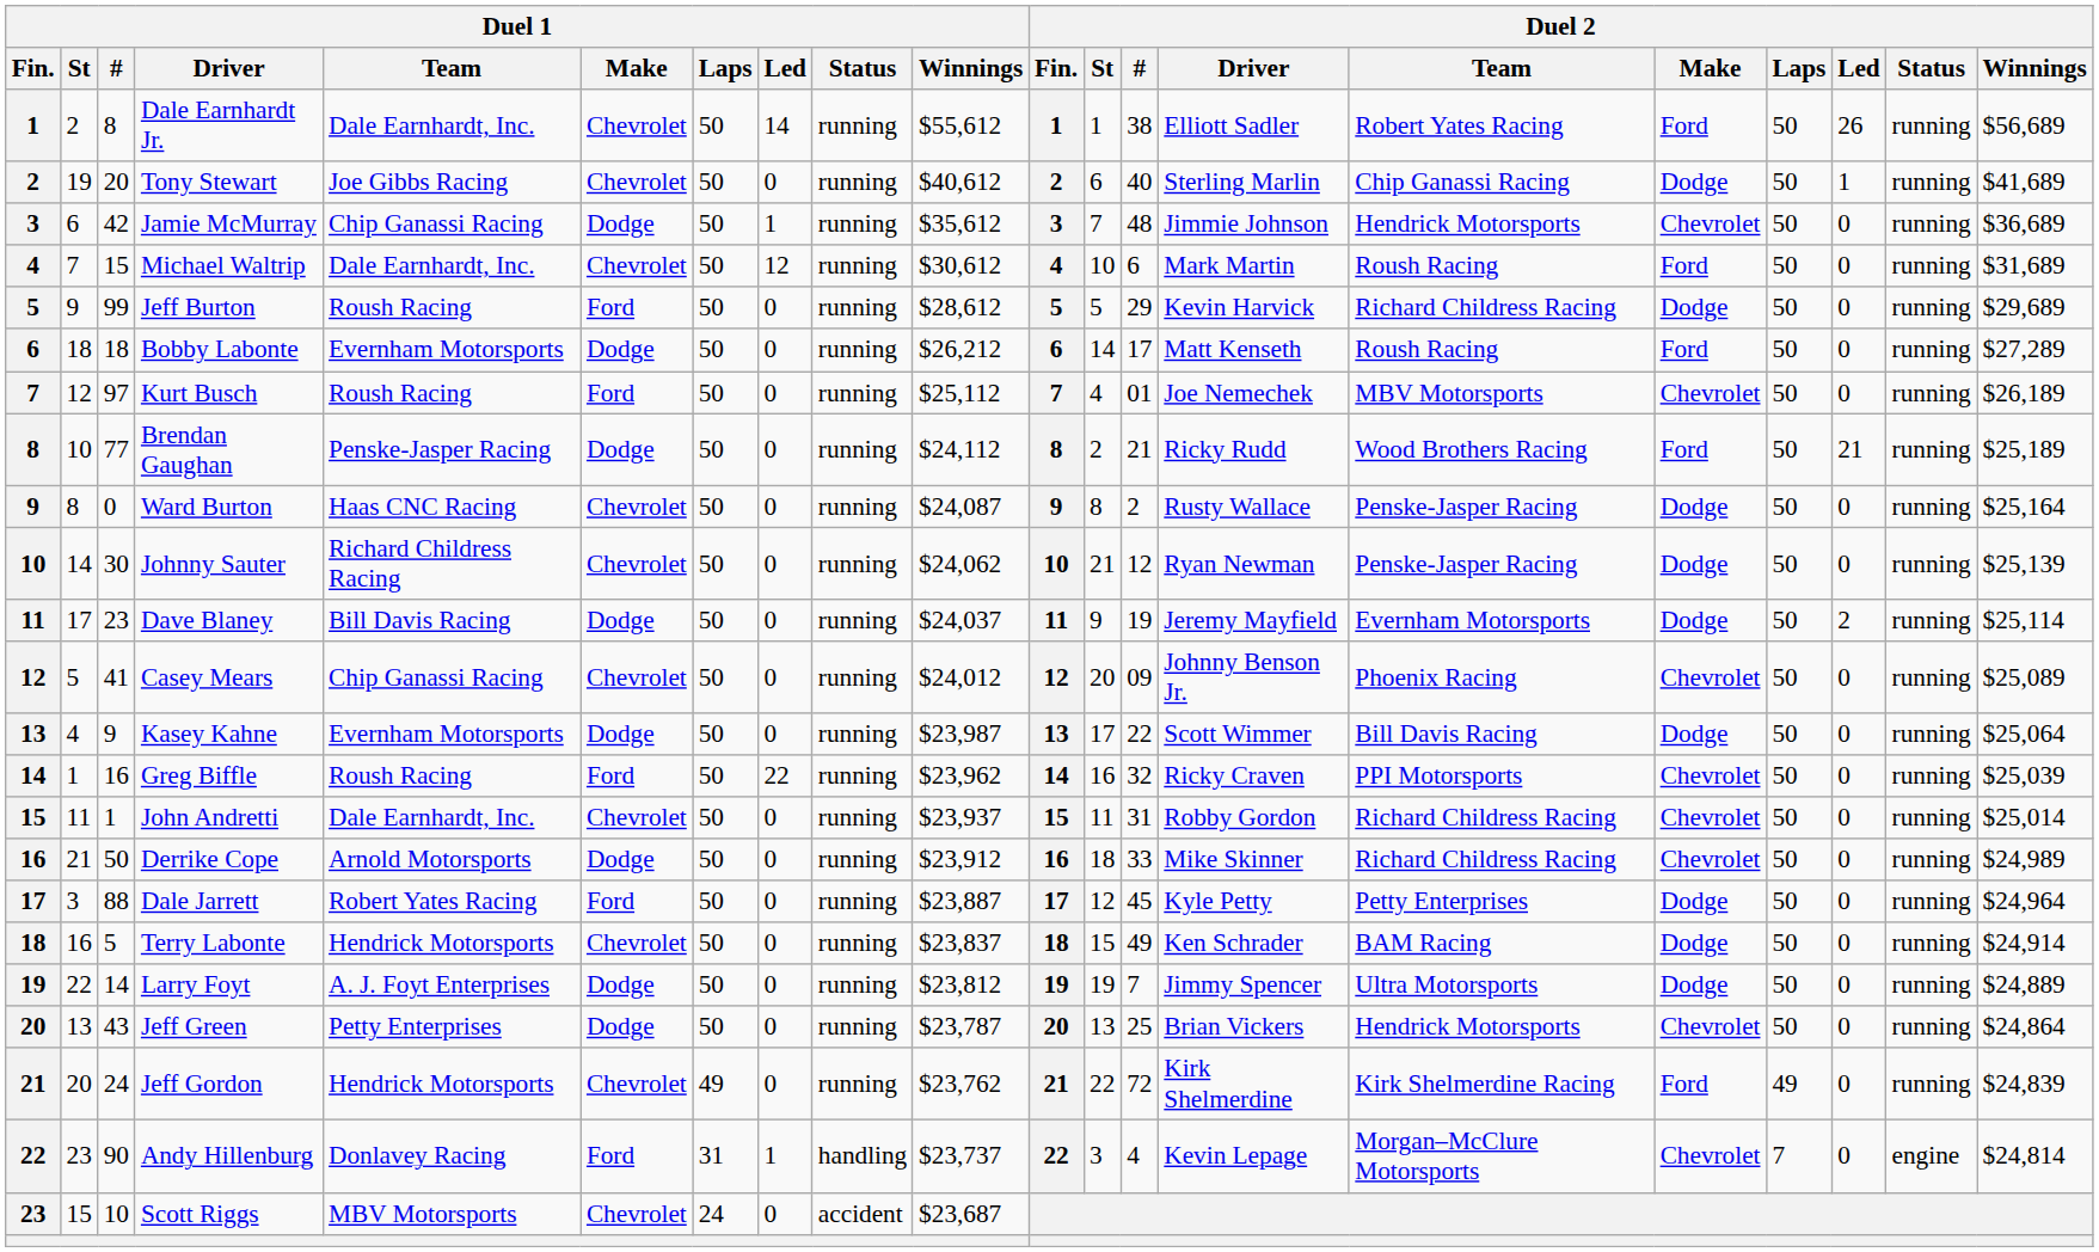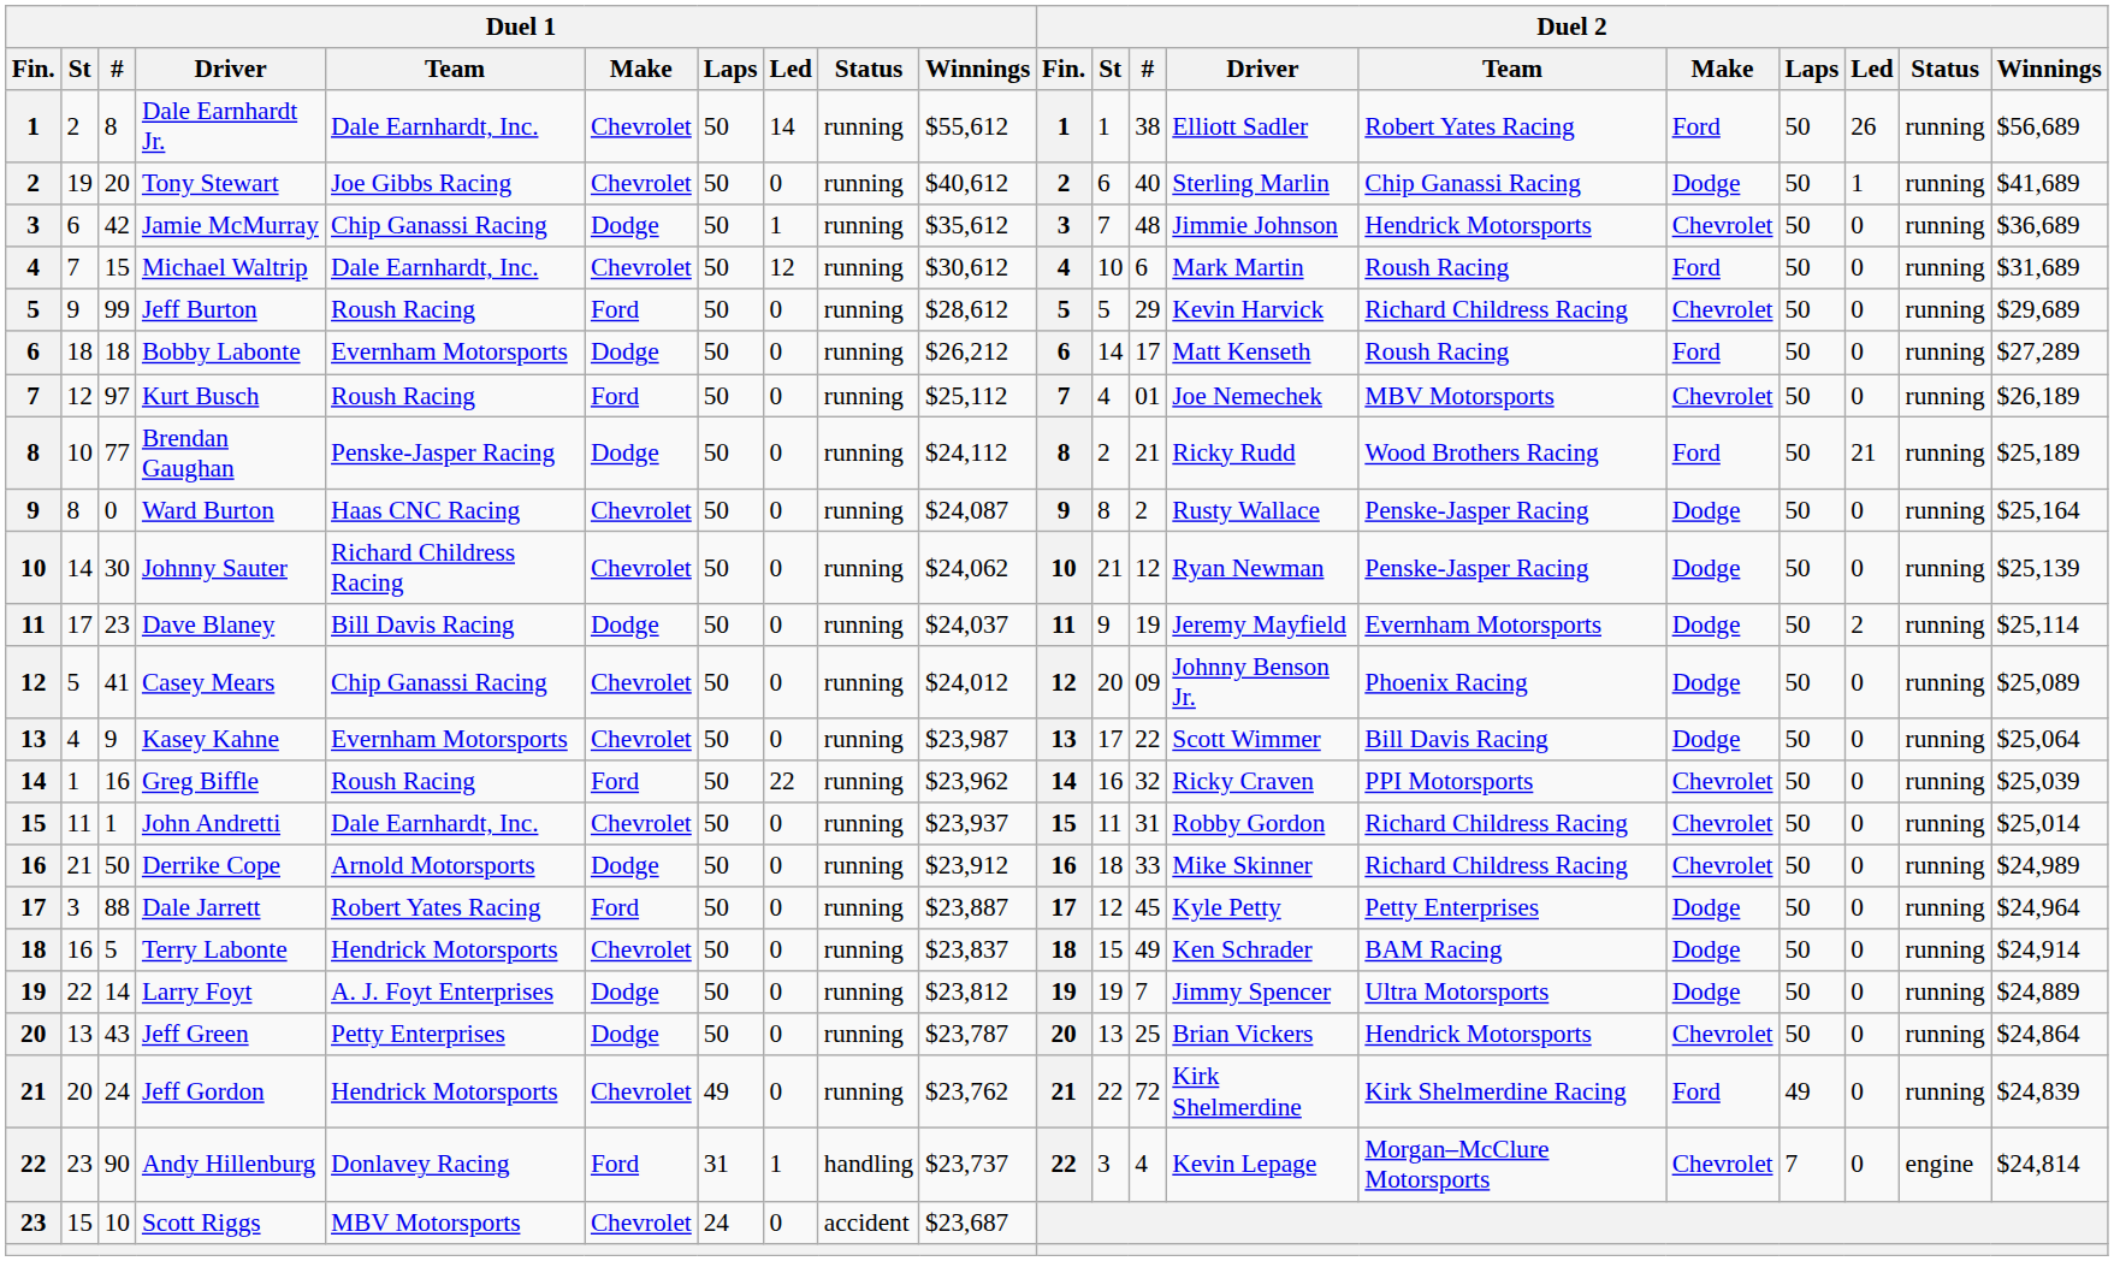 <table class="wikitable" style="font-size:95%">
 <tr>
 <th colspan="10">Duel 1</th>
 <th colspan="10">Duel 2</th>
 </tr>
 <tr>
 <th>Fin.</th>
 <th>St</th>
 <th>#</th>
 <th>Driver</th>
 <th>Team</th>
 <th>Make</th>
 <th>Laps</th>
 <th>Led</th>
 <th>Status</th>
 <th>Winnings</th>
 <th>Fin.</th>
 <th>St</th>
 <th>#</th>
 <th>Driver</th>
 <th>Team</th>
 <th>Make</th>
 <th>Laps</th>
 <th>Led</th>
 <th>Status</th>
 <th>Winnings</th>
 </tr>
 <tr>
 <th>1</th>
 <td>2</td>
 <td>8</td>
 <td><a href='#'>Dale Earnhardt Jr.</a></td>
 <td><a href='#'>Dale Earnhardt, Inc.</a></td>
 <td><a href='#'>Chevrolet</a></td>
 <td>50</td>
 <td>14</td>
 <td>running</td>
 <td>$55,612</td>
 <th>1</th>
 <td>1</td>
 <td>38</td>
 <td><a href='#'>Elliott Sadler</a></td>
 <td><a href='#'>Robert Yates Racing</a></td>
 <td><a href='#'>Ford</a></td>
 <td>50</td>
 <td>26</td>
 <td>running</td>
 <td>$56,689</td>
 </tr>
 <tr>
 <th>2</th>
 <td>19</td>
 <td>20</td>
 <td><a href='#'>Tony Stewart</a></td>
 <td><a href='#'>Joe Gibbs Racing</a></td>
 <td><a href='#'>Chevrolet</a></td>
 <td>50</td>
 <td>0</td>
 <td>running</td>
 <td>$40,612</td>
 <th>2</th>
 <td>6</td>
 <td>40</td>
 <td><a href='#'>Sterling Marlin</a></td>
 <td><a href='#'>Chip Ganassi Racing</a></td>
 <td><a href='#'>Dodge</a></td>
 <td>50</td>
 <td>1</td>
 <td>running</td>
 <td>$41,689</td>
 </tr>
 <tr>
 <th>3</th>
 <td>6</td>
 <td>42</td>
 <td><a href='#'>Jamie McMurray</a></td>
 <td><a href='#'>Chip Ganassi Racing</a></td>
 <td><a href='#'>Dodge</a></td>
 <td>50</td>
 <td>1</td>
 <td>running</td>
 <td>$35,612</td>
 <th>3</th>
 <td>7</td>
 <td>48</td>
 <td><a href='#'>Jimmie Johnson</a></td>
 <td><a href='#'>Hendrick Motorsports</a></td>
 <td><a href='#'>Chevrolet</a></td>
 <td>50</td>
 <td>0</td>
 <td>running</td>
 <td>$36,689</td>
 </tr>
 <tr>
 <th>4</th>
 <td>7</td>
 <td>15</td>
 <td><a href='#'>Michael Waltrip</a></td>
 <td><a href='#'>Dale Earnhardt, Inc.</a></td>
 <td><a href='#'>Chevrolet</a></td>
 <td>50</td>
 <td>12</td>
 <td>running</td>
 <td>$30,612</td>
 <th>4</th>
 <td>10</td>
 <td>6</td>
 <td><a href='#'>Mark Martin</a></td>
 <td><a href='#'>Roush Racing</a></td>
 <td><a href='#'>Ford</a></td>
 <td>50</td>
 <td>0</td>
 <td>running</td>
 <td>$31,689</td>
 </tr>
 <tr>
 <th>5</th>
 <td>9</td>
 <td>99</td>
 <td><a href='#'>Jeff Burton</a></td>
 <td><a href='#'>Roush Racing</a></td>
 <td><a href='#'>Ford</a></td>
 <td>50</td>
 <td>0</td>
 <td>running</td>
 <td>$28,612</td>
 <th>5</th>
 <td>5</td>
 <td>29</td>
 <td><a href='#'>Kevin Harvick</a></td>
 <td><a href='#'>Richard Childress Racing</a></td>
-<td><a href='#'>Dodge</a></td>
+<td><a href='#'>Chevrolet</a></td>
 <td>50</td>
 <td>0</td>
 <td>running</td>
 <td>$29,689</td>
 </tr>
 <tr>
 <th>6</th>
 <td>18</td>
 <td>18</td>
 <td><a href='#'>Bobby Labonte</a></td>
 <td><a href='#'>Evernham Motorsports</a></td>
 <td><a href='#'>Dodge</a></td>
 <td>50</td>
 <td>0</td>
 <td>running</td>
 <td>$26,212</td>
 <th>6</th>
 <td>14</td>
 <td>17</td>
 <td><a href='#'>Matt Kenseth</a></td>
 <td><a href='#'>Roush Racing</a></td>
 <td><a href='#'>Ford</a></td>
 <td>50</td>
 <td>0</td>
 <td>running</td>
 <td>$27,289</td>
 </tr>
 <tr>
 <th>7</th>
 <td>12</td>
 <td>97</td>
 <td><a href='#'>Kurt Busch</a></td>
 <td><a href='#'>Roush Racing</a></td>
 <td><a href='#'>Ford</a></td>
 <td>50</td>
 <td>0</td>
 <td>running</td>
 <td>$25,112</td>
 <th>7</th>
 <td>4</td>
 <td>01</td>
 <td><a href='#'>Joe Nemechek</a></td>
 <td><a href='#'>MBV Motorsports</a></td>
 <td><a href='#'>Chevrolet</a></td>
 <td>50</td>
 <td>0</td>
 <td>running</td>
 <td>$26,189</td>
 </tr>
 <tr>
 <th>8</th>
 <td>10</td>
 <td>77</td>
 <td><a href='#'>Brendan Gaughan</a></td>
 <td><a href='#'>Penske-Jasper Racing</a></td>
 <td><a href='#'>Dodge</a></td>
 <td>50</td>
 <td>0</td>
 <td>running</td>
 <td>$24,112</td>
 <th>8</th>
 <td>2</td>
 <td>21</td>
 <td><a href='#'>Ricky Rudd</a></td>
 <td><a href='#'>Wood Brothers Racing</a></td>
 <td><a href='#'>Ford</a></td>
 <td>50</td>
 <td>21</td>
 <td>running</td>
 <td>$25,189</td>
 </tr>
 <tr>
 <th>9</th>
 <td>8</td>
 <td>0</td>
 <td><a href='#'>Ward Burton</a></td>
 <td><a href='#'>Haas CNC Racing</a></td>
 <td><a href='#'>Chevrolet</a></td>
 <td>50</td>
 <td>0</td>
 <td>running</td>
 <td>$24,087</td>
 <th>9</th>
 <td>8</td>
 <td>2</td>
 <td><a href='#'>Rusty Wallace</a></td>
 <td><a href='#'>Penske-Jasper Racing</a></td>
 <td><a href='#'>Dodge</a></td>
 <td>50</td>
 <td>0</td>
 <td>running</td>
 <td>$25,164</td>
 </tr>
 <tr>
 <th>10</th>
 <td>14</td>
 <td>30</td>
 <td><a href='#'>Johnny Sauter</a></td>
 <td><a href='#'>Richard Childress Racing</a></td>
 <td><a href='#'>Chevrolet</a></td>
 <td>50</td>
 <td>0</td>
 <td>running</td>
 <td>$24,062</td>
 <th>10</th>
 <td>21</td>
 <td>12</td>
 <td><a href='#'>Ryan Newman</a></td>
 <td><a href='#'>Penske-Jasper Racing</a></td>
 <td><a href='#'>Dodge</a></td>
 <td>50</td>
 <td>0</td>
 <td>running</td>
 <td>$25,139</td>
 </tr>
 <tr>
 <th>11</th>
 <td>17</td>
 <td>23</td>
 <td><a href='#'>Dave Blaney</a></td>
 <td><a href='#'>Bill Davis Racing</a></td>
 <td><a href='#'>Dodge</a></td>
 <td>50</td>
 <td>0</td>
 <td>running</td>
 <td>$24,037</td>
 <th>11</th>
 <td>9</td>
 <td>19</td>
 <td><a href='#'>Jeremy Mayfield</a></td>
 <td><a href='#'>Evernham Motorsports</a></td>
 <td><a href='#'>Dodge</a></td>
 <td>50</td>
 <td>2</td>
 <td>running</td>
 <td>$25,114</td>
 </tr>
 <tr>
 <th>12</th>
 <td>5</td>
 <td>41</td>
 <td><a href='#'>Casey Mears</a></td>
 <td><a href='#'>Chip Ganassi Racing</a></td>
 <td><a href='#'>Chevrolet</a></td>
 <td>50</td>
 <td>0</td>
 <td>running</td>
 <td>$24,012</td>
 <th>12</th>
 <td>20</td>
 <td>09</td>
 <td><a href='#'>Johnny Benson Jr.</a></td>
 <td><a href='#'>Phoenix Racing</a></td>
-<td><a href='#'>Chevrolet</a></td>
+<td><a href='#'>Dodge</a></td>
 <td>50</td>
 <td>0</td>
 <td>running</td>
 <td>$25,089</td>
 </tr>
 <tr>
 <th>13</th>
 <td>4</td>
 <td>9</td>
 <td><a href='#'>Kasey Kahne</a></td>
 <td><a href='#'>Evernham Motorsports</a></td>
-<td><a href='#'>Dodge</a></td>
+<td><a href='#'>Chevrolet</a></td>
 <td>50</td>
 <td>0</td>
 <td>running</td>
 <td>$23,987</td>
 <th>13</th>
 <td>17</td>
 <td>22</td>
 <td><a href='#'>Scott Wimmer</a></td>
 <td><a href='#'>Bill Davis Racing</a></td>
 <td><a href='#'>Dodge</a></td>
 <td>50</td>
 <td>0</td>
 <td>running</td>
 <td>$25,064</td>
 </tr>
 <tr>
 <th>14</th>
 <td>1</td>
 <td>16</td>
 <td><a href='#'>Greg Biffle</a></td>
 <td><a href='#'>Roush Racing</a></td>
 <td><a href='#'>Ford</a></td>
 <td>50</td>
 <td>22</td>
 <td>running</td>
 <td>$23,962</td>
 <th>14</th>
 <td>16</td>
 <td>32</td>
 <td><a href='#'>Ricky Craven</a></td>
 <td><a href='#'>PPI Motorsports</a></td>
 <td><a href='#'>Chevrolet</a></td>
 <td>50</td>
 <td>0</td>
 <td>running</td>
 <td>$25,039</td>
 </tr>
 <tr>
 <th>15</th>
 <td>11</td>
 <td>1</td>
 <td><a href='#'>John Andretti</a></td>
 <td><a href='#'>Dale Earnhardt, Inc.</a></td>
 <td><a href='#'>Chevrolet</a></td>
 <td>50</td>
 <td>0</td>
 <td>running</td>
 <td>$23,937</td>
 <th>15</th>
 <td>11</td>
 <td>31</td>
 <td><a href='#'>Robby Gordon</a></td>
 <td><a href='#'>Richard Childress Racing</a></td>
 <td><a href='#'>Chevrolet</a></td>
 <td>50</td>
 <td>0</td>
 <td>running</td>
 <td>$25,014</td>
 </tr>
 <tr>
 <th>16</th>
 <td>21</td>
 <td>50</td>
 <td><a href='#'>Derrike Cope</a></td>
 <td><a href='#'>Arnold Motorsports</a></td>
 <td><a href='#'>Dodge</a></td>
 <td>50</td>
 <td>0</td>
 <td>running</td>
 <td>$23,912</td>
 <th>16</th>
 <td>18</td>
 <td>33</td>
 <td><a href='#'>Mike Skinner</a></td>
 <td><a href='#'>Richard Childress Racing</a></td>
 <td><a href='#'>Chevrolet</a></td>
 <td>50</td>
 <td>0</td>
 <td>running</td>
 <td>$24,989</td>
 </tr>
 <tr>
 <th>17</th>
 <td>3</td>
 <td>88</td>
 <td><a href='#'>Dale Jarrett</a></td>
 <td><a href='#'>Robert Yates Racing</a></td>
 <td><a href='#'>Ford</a></td>
 <td>50</td>
 <td>0</td>
 <td>running</td>
 <td>$23,887</td>
 <th>17</th>
 <td>12</td>
 <td>45</td>
 <td><a href='#'>Kyle Petty</a></td>
 <td><a href='#'>Petty Enterprises</a></td>
 <td><a href='#'>Dodge</a></td>
 <td>50</td>
 <td>0</td>
 <td>running</td>
 <td>$24,964</td>
 </tr>
 <tr>
 <th>18</th>
 <td>16</td>
 <td>5</td>
 <td><a href='#'>Terry Labonte</a></td>
 <td><a href='#'>Hendrick Motorsports</a></td>
 <td><a href='#'>Chevrolet</a></td>
 <td>50</td>
 <td>0</td>
 <td>running</td>
 <td>$23,837</td>
 <th>18</th>
 <td>15</td>
 <td>49</td>
 <td><a href='#'>Ken Schrader</a></td>
 <td><a href='#'>BAM Racing</a></td>
 <td><a href='#'>Dodge</a></td>
 <td>50</td>
 <td>0</td>
 <td>running</td>
 <td>$24,914</td>
 </tr>
 <tr>
 <th>19</th>
 <td>22</td>
 <td>14</td>
 <td><a href='#'>Larry Foyt</a></td>
 <td><a href='#'>A. J. Foyt Enterprises</a></td>
 <td><a href='#'>Dodge</a></td>
 <td>50</td>
 <td>0</td>
 <td>running</td>
 <td>$23,812</td>
 <th>19</th>
 <td>19</td>
 <td>7</td>
 <td><a href='#'>Jimmy Spencer</a></td>
 <td><a href='#'>Ultra Motorsports</a></td>
 <td><a href='#'>Dodge</a></td>
 <td>50</td>
 <td>0</td>
 <td>running</td>
 <td>$24,889</td>
 </tr>
 <tr>
 <th>20</th>
 <td>13</td>
 <td>43</td>
 <td><a href='#'>Jeff Green</a></td>
 <td><a href='#'>Petty Enterprises</a></td>
 <td><a href='#'>Dodge</a></td>
 <td>50</td>
 <td>0</td>
 <td>running</td>
 <td>$23,787</td>
 <th>20</th>
 <td>13</td>
 <td>25</td>
 <td><a href='#'>Brian Vickers</a></td>
 <td><a href='#'>Hendrick Motorsports</a></td>
 <td><a href='#'>Chevrolet</a></td>
 <td>50</td>
 <td>0</td>
 <td>running</td>
 <td>$24,864</td>
 </tr>
 <tr>
 <th>21</th>
 <td>20</td>
 <td>24</td>
 <td><a href='#'>Jeff Gordon</a></td>
 <td><a href='#'>Hendrick Motorsports</a></td>
 <td><a href='#'>Chevrolet</a></td>
 <td>49</td>
 <td>0</td>
 <td>running</td>
 <td>$23,762</td>
 <th>21</th>
 <td>22</td>
 <td>72</td>
 <td><a href='#'>Kirk Shelmerdine</a></td>
 <td><a href='#'>Kirk Shelmerdine Racing</a></td>
 <td><a href='#'>Ford</a></td>
 <td>49</td>
 <td>0</td>
 <td>running</td>
 <td>$24,839</td>
 </tr>
 <tr>
 <th>22</th>
 <td>23</td>
 <td>90</td>
 <td><a href='#'>Andy Hillenburg</a></td>
 <td><a href='#'>Donlavey Racing</a></td>
 <td><a href='#'>Ford</a></td>
 <td>31</td>
 <td>1</td>
 <td>handling</td>
 <td>$23,737</td>
 <th>22</th>
 <td>3</td>
 <td>4</td>
 <td><a href='#'>Kevin Lepage</a></td>
 <td><a href='#'>Morgan–McClure Motorsports</a></td>
 <td><a href='#'>Chevrolet</a></td>
 <td>7</td>
 <td>0</td>
 <td>engine</td>
 <td>$24,814</td>
 </tr>
 <tr>
 <th>23</th>
 <td>15</td>
 <td>10</td>
 <td><a href='#'>Scott Riggs</a></td>
 <td><a href='#'>MBV Motorsports</a></td>
 <td><a href='#'>Chevrolet</a></td>
 <td>24</td>
 <td>0</td>
 <td>accident</td>
 <td>$23,687</td>
 <th colspan="10"></th>
 </tr>
 <tr>
 <th colspan="10"></th>
 <th colspan="10"></th>
 </tr>
 </table>
